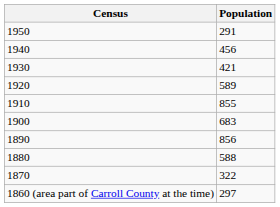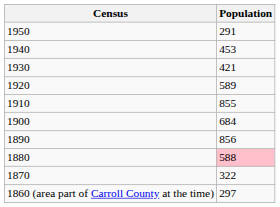 <table class="wikitable">
 <tr>
 <th>Census</th>
 <th>Population</th>
 </tr>
 <tr>
 <td>1950</td>
 <td>291</td>
 </tr>
 <tr>
 <td>1940</td>
-<td>456</td>
+<td>453</td>
 </tr>
 <tr>
 <td>1930</td>
 <td>421</td>
 </tr>
 <tr>
 <td>1920</td>
 <td>589</td>
 </tr>
 <tr>
 <td>1910</td>
 <td>855</td>
 </tr>
 <tr>
 <td>1900</td>
-<td>683</td>
+<td>684</td>
 </tr>
 <tr>
 <td>1890</td>
 <td>856</td>
 </tr>
 <tr>
 <td>1880</td>
-<td>588</td>
+<td style="background: pink;">588</td>
 </tr>
 <tr>
 <td>1870</td>
 <td>322</td>
 </tr>
 <tr>
 <td>1860 (area part of <a href='#'>Carroll County</a> at the time)</td>
 <td>297</td>
 </tr>
 </table>
